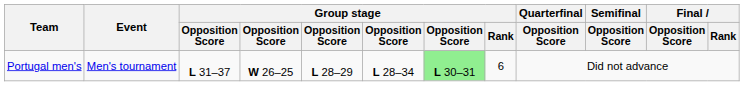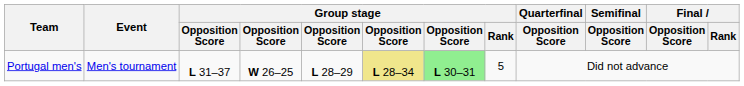 <table class="wikitable" style="font-size:90%">
 <tr>
 <th rowspan=2>Team</th>
 <th rowspan=2>Event</th>
 <th colspan=6>Group stage</th>
 <th>Quarterfinal</th>
 <th>Semifinal</th>
 <th colspan=2>Final / </th>
 </tr>
 <tr style="font-size:95%">
 <th>Opposition<br>Score</th>
 <th>Opposition<br>Score</th>
 <th>Opposition<br>Score</th>
 <th>Opposition<br>Score</th>
 <th>Opposition<br>Score</th>
 <th>Rank</th>
 <th>Opposition<br>Score</th>
 <th>Opposition<br>Score</th>
 <th>Opposition<br>Score</th>
 <th>Rank</th>
 </tr>
 <tr align=center>
 <td align=left><a href='#'>Portugal men's</a></td>
 <td align=left><a href='#'>Men's tournament</a></td>
 <td><br><strong>L</strong> 31–37</td>
 <td><br><strong>W</strong> 26–25</td>
 <td><br><strong>L</strong> 28–29</td>
-<td><br><strong>L</strong> 28–34</td>
+<td style="background: khaki;"><br><strong>L</strong> 28–34</td>
 <td style="background: lightgreen;"><br><strong>L</strong> 30–31</td>
-<td>6</td>
+<td>5</td>
 <td colspan=4>Did not advance</td>
 </tr>
 </table>
